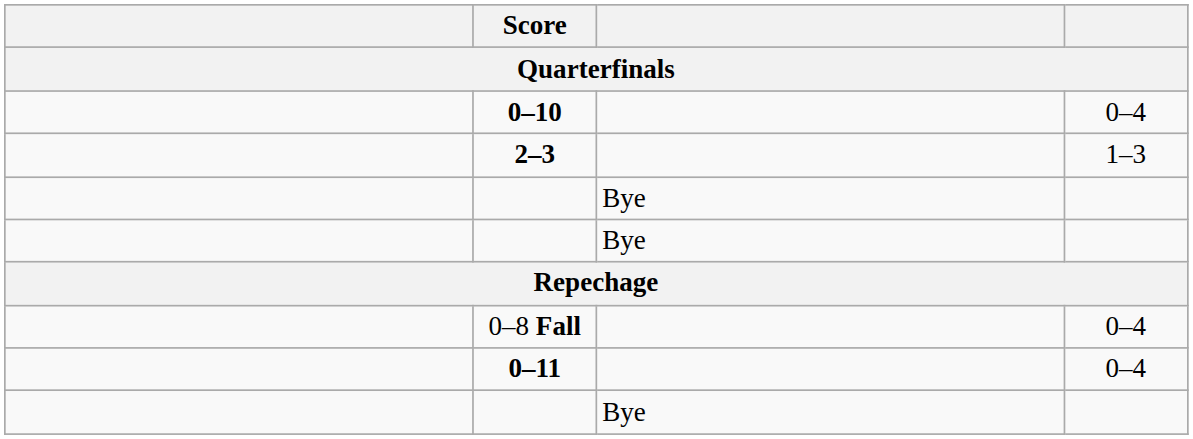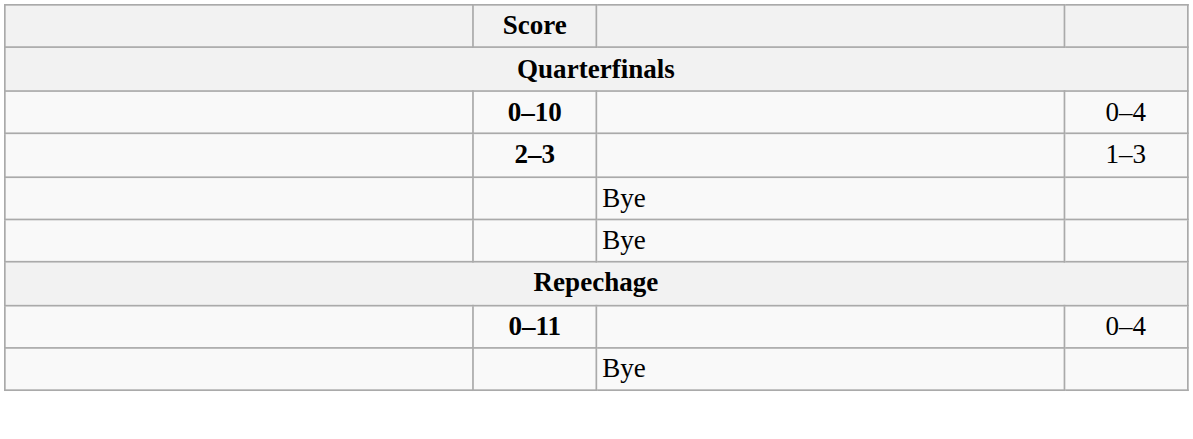 <table class="wikitable" style="text-align: left;">
 <tr>
 <th align="right" width="270"></th>
 <th width="65">Score</th>
 <th align="left" width="270"></th>
 <th width="65"></th>
 </tr>
 <tr>
 <th colspan=4>Quarterfinals</th>
 </tr>
 <tr>
 <td></td>
 <td align="center"><strong>0–10</strong></td>
 <td><strong></strong></td>
 <td align=center>0–4 <strong></strong></td>
 </tr>
 <tr>
 <td></td>
 <td align="center"><strong>2–3</strong></td>
 <td><strong></strong></td>
 <td align=center>1–3 <strong></strong></td>
 </tr>
 <tr>
 <td><strong></strong></td>
 <td></td>
 <td>Bye</td>
 <td></td>
 </tr>
 <tr>
 <td><strong></strong></td>
 <td></td>
 <td>Bye</td>
 <td></td>
 </tr>
 <tr>
 <th colspan=4>Repechage</th>
 </tr>
 <tr>
 <td></td>
-<td align="center">0–8 <strong>Fall</strong></td>
-<td><strong></strong></td>
-<td align=center>0–4 <strong></strong></td>
-</tr>
-<tr>
-<td></td>
 <td align="center"><strong>0–11</strong></td>
 <td><strong></strong></td>
 <td align=center>0–4 <strong></strong></td>
 </tr>
 <tr>
 <td><strong></strong></td>
 <td></td>
 <td>Bye</td>
 <td></td>
 </tr>
 </table>
